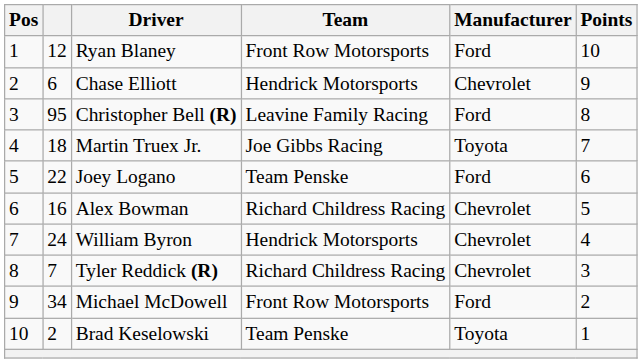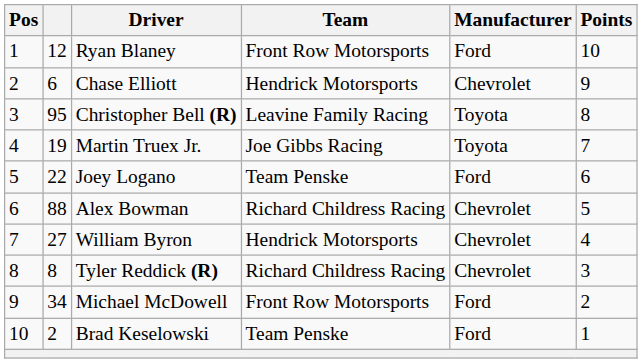 <table class="wikitable" style="font-size:98%">
 <tr>
 <th>Pos</th>
 <th></th>
 <th>Driver</th>
 <th>Team</th>
 <th>Manufacturer</th>
 <th>Points</th>
 </tr>
 <tr>
 <td>1</td>
 <td>12</td>
 <td>Ryan Blaney</td>
 <td>Front Row Motorsports</td>
 <td>Ford</td>
 <td>10</td>
 </tr>
 <tr>
 <td>2</td>
 <td>6</td>
 <td>Chase Elliott</td>
 <td>Hendrick Motorsports</td>
 <td>Chevrolet</td>
 <td>9</td>
 </tr>
 <tr>
 <td>3</td>
 <td>95</td>
 <td>Christopher Bell <strong>(R)</strong></td>
 <td>Leavine Family Racing</td>
-<td>Ford</td>
+<td>Toyota</td>
 <td>8</td>
 </tr>
 <tr>
 <td>4</td>
-<td>18</td>
+<td>19</td>
 <td>Martin Truex Jr.</td>
 <td>Joe Gibbs Racing</td>
 <td>Toyota</td>
 <td>7</td>
 </tr>
 <tr>
 <td>5</td>
 <td>22</td>
 <td>Joey Logano</td>
 <td>Team Penske</td>
 <td>Ford</td>
 <td>6</td>
 </tr>
 <tr>
 <td>6</td>
-<td>16</td>
+<td>88</td>
 <td>Alex Bowman</td>
 <td>Richard Childress Racing</td>
 <td>Chevrolet</td>
 <td>5</td>
 </tr>
 <tr>
 <td>7</td>
-<td>24</td>
+<td>27</td>
 <td>William Byron</td>
 <td>Hendrick Motorsports</td>
 <td>Chevrolet</td>
 <td>4</td>
 </tr>
 <tr>
 <td>8</td>
-<td>7</td>
+<td>8</td>
 <td>Tyler Reddick <strong>(R)</strong></td>
 <td>Richard Childress Racing</td>
 <td>Chevrolet</td>
 <td>3</td>
 </tr>
 <tr>
 <td>9</td>
 <td>34</td>
 <td>Michael McDowell</td>
 <td>Front Row Motorsports</td>
 <td>Ford</td>
 <td>2</td>
 </tr>
 <tr>
 <td>10</td>
 <td>2</td>
 <td>Brad Keselowski</td>
 <td>Team Penske</td>
-<td>Toyota</td>
+<td>Ford</td>
 <td>1</td>
 </tr>
 <tr>
 <th colspan="6"></th>
 </tr>
 </table>
